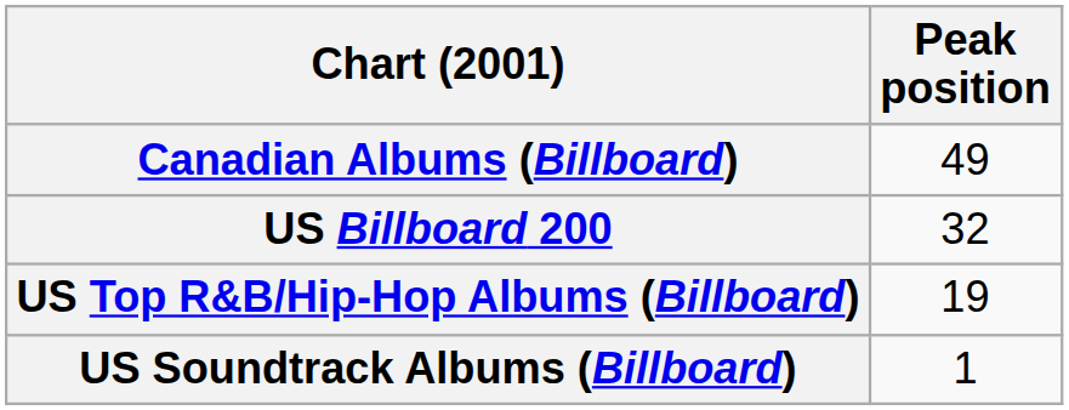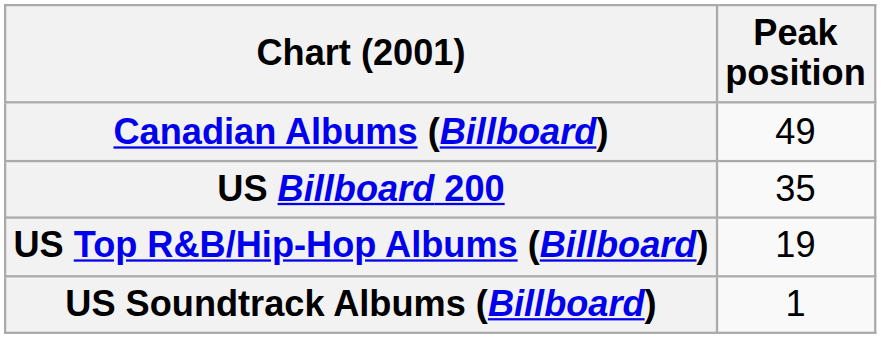 <table class="wikitable sortable plainrowheaders" style="text-align:center">
 <tr>
 <th scope="col">Chart (2001)</th>
 <th scope="col">Peak<br> position</th>
 </tr>
 <tr>
 <th scope="row"><a href='#'>Canadian Albums</a> (<a href='#'><em>Billboard</em></a>)</th>
 <td style="text-align:center;">49</td>
 </tr>
 <tr>
 <th scope="row">US <a href='#'><em>Billboard</em> 200</a></th>
-<td>32</td>
+<td>35</td>
 </tr>
 <tr>
 <th scope="row">US <a href='#'>Top R&B/Hip-Hop Albums</a> (<em><a href='#'>Billboard</a></em>)</th>
 <td>19</td>
 </tr>
 <tr>
 <th scope="row">US Soundtrack Albums (<em><a href='#'>Billboard</a></em>)</th>
 <td>1</td>
 </tr>
 </table>
